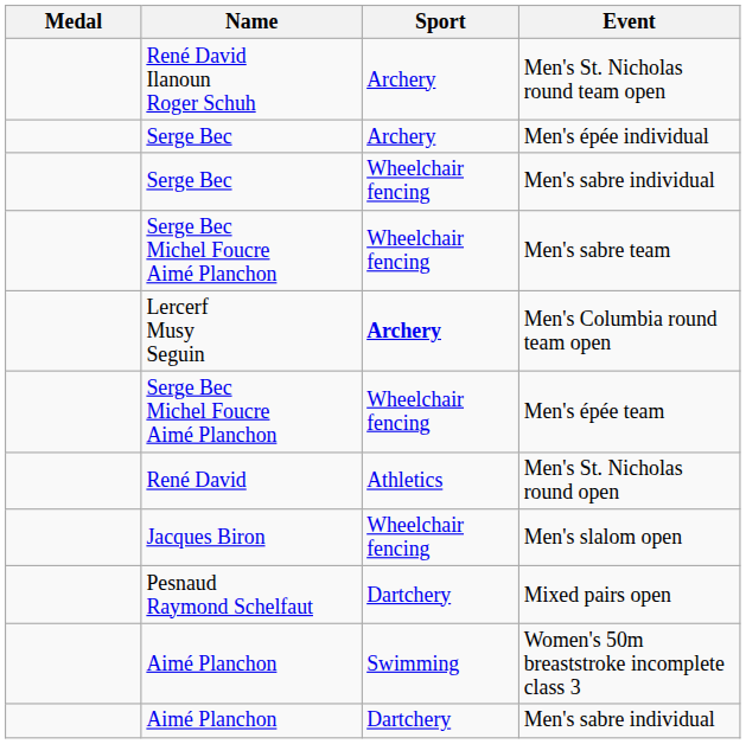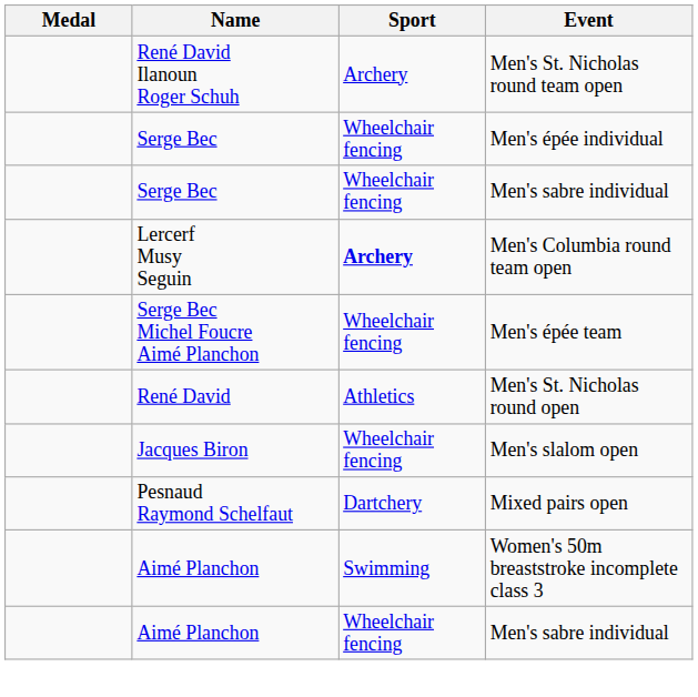 <table class="wikitable">
 <tr>
 <th style="width:6em">Medal</th>
 <th style="width:10em">Name</th>
 <th style="width:7em">Sport</th>
 <th style="width:10em">Event</th>
 </tr>
 <tr>
 <td></td>
 <td><a href='#'>René David</a><br> Ilanoun<br> <a href='#'>Roger Schuh</a></td>
 <td><a href='#'>Archery</a></td>
 <td>Men's St. Nicholas round team open</td>
 </tr>
 <tr>
 <td></td>
 <td><a href='#'>Serge Bec</a></td>
-<td><a href='#'>Archery</a></td>
+<td><a href='#'>Wheelchair fencing</a></td>
 <td>Men's épée individual</td>
 </tr>
 <tr>
 <td></td>
 <td><a href='#'>Serge Bec</a></td>
 <td><a href='#'>Wheelchair fencing</a></td>
 <td>Men's sabre individual</td>
-</tr>
-<tr>
-<td></td>
-<td><a href='#'>Serge Bec</a><br> <a href='#'>Michel Foucre</a><br> <a href='#'>Aimé Planchon</a></td>
-<td><a href='#'>Wheelchair fencing</a></td>
-<td>Men's sabre team</td>
 </tr>
 <tr>
 <td></td>
 <td>Lercerf<br> Musy<br> Seguin</td>
 <td><strong><a href='#'>Archery</a></strong></td>
 <td>Men's Columbia round team open</td>
 </tr>
 <tr>
 <td></td>
 <td><a href='#'>Serge Bec</a><br> <a href='#'>Michel Foucre</a><br> <a href='#'>Aimé Planchon</a></td>
 <td><a href='#'>Wheelchair fencing</a></td>
 <td>Men's épée team</td>
 </tr>
 <tr>
 <td></td>
 <td><a href='#'>René David</a></td>
 <td><a href='#'>Athletics</a></td>
 <td>Men's St. Nicholas round open</td>
 </tr>
 <tr>
 <td></td>
 <td><a href='#'>Jacques Biron</a></td>
 <td><a href='#'>Wheelchair fencing</a></td>
 <td>Men's slalom open</td>
 </tr>
 <tr>
 <td></td>
 <td>Pesnaud<br><a href='#'>Raymond Schelfaut</a></td>
 <td><a href='#'>Dartchery</a></td>
 <td>Mixed pairs open</td>
 </tr>
 <tr>
 <td></td>
 <td><a href='#'>Aimé Planchon</a></td>
 <td><a href='#'>Swimming</a></td>
 <td>Women's 50m breaststroke incomplete class 3</td>
 </tr>
 <tr>
 <td></td>
 <td><a href='#'>Aimé Planchon</a></td>
-<td><a href='#'>Dartchery</a></td>
+<td><a href='#'>Wheelchair fencing</a></td>
 <td>Men's sabre individual</td>
 </tr>
 </table>
